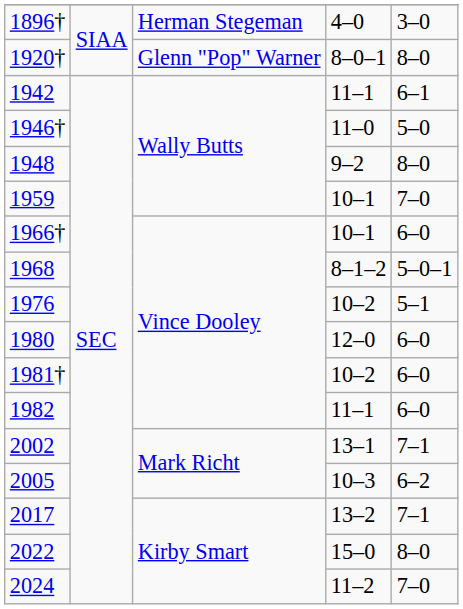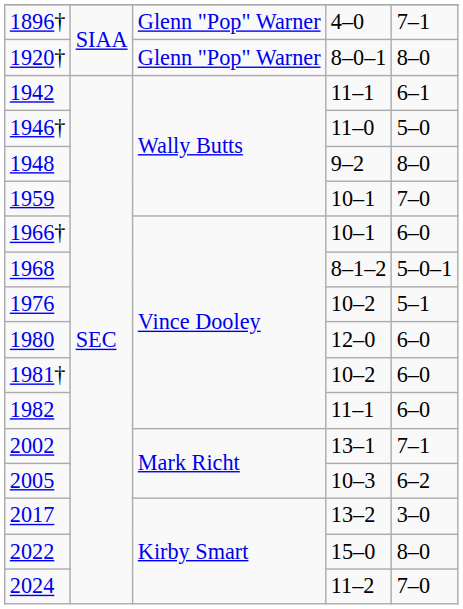 <table class="wikitable">
 <tr>
 </tr>
 <tr>
 <td><a href='#'>1896</a>†</td>
 <td rowspan="2"><a href='#'>SIAA</a></td>
-<td><a href='#'>Herman Stegeman</a></td>
+<td><a href='#'>Glenn "Pop" Warner</a></td>
 <td>4–0</td>
-<td>3–0</td>
+<td>7–1</td>
 </tr>
 <tr>
 <td><a href='#'>1920</a>†</td>
 <td><a href='#'>Glenn "Pop" Warner</a></td>
 <td>8–0–1</td>
 <td>8–0</td>
 </tr>
 <tr>
 <td><a href='#'>1942</a></td>
 <td rowspan="15"><a href='#'>SEC</a></td>
 <td rowspan="4"><a href='#'>Wally Butts</a></td>
 <td>11–1</td>
 <td>6–1</td>
 </tr>
 <tr>
 <td><a href='#'>1946</a>†</td>
 <td>11–0</td>
 <td>5–0</td>
 </tr>
 <tr>
 <td><a href='#'>1948</a></td>
 <td>9–2</td>
 <td>8–0</td>
 </tr>
 <tr>
 <td><a href='#'>1959</a></td>
 <td>10–1</td>
 <td>7–0</td>
 </tr>
 <tr>
 <td><a href='#'>1966</a>†</td>
 <td rowspan="6"><a href='#'>Vince Dooley</a></td>
 <td>10–1</td>
 <td>6–0</td>
 </tr>
 <tr>
 <td><a href='#'>1968</a></td>
 <td>8–1–2</td>
 <td>5–0–1</td>
 </tr>
 <tr>
 <td><a href='#'>1976</a></td>
 <td>10–2</td>
 <td>5–1</td>
 </tr>
 <tr>
 <td><a href='#'>1980</a></td>
 <td>12–0</td>
 <td>6–0</td>
 </tr>
 <tr>
 <td><a href='#'>1981</a>†</td>
 <td>10–2</td>
 <td>6–0</td>
 </tr>
 <tr>
 <td><a href='#'>1982</a></td>
 <td>11–1</td>
 <td>6–0</td>
 </tr>
 <tr>
 <td><a href='#'>2002</a></td>
 <td rowspan="2"><a href='#'>Mark Richt</a></td>
 <td>13–1</td>
 <td>7–1</td>
 </tr>
 <tr>
 <td><a href='#'>2005</a></td>
 <td>10–3</td>
 <td>6–2</td>
 </tr>
 <tr>
 <td><a href='#'>2017</a></td>
 <td rowspan="3"><a href='#'>Kirby Smart</a></td>
 <td>13–2</td>
-<td>7–1</td>
+<td>3–0</td>
 </tr>
 <tr>
 <td><a href='#'>2022</a></td>
 <td>15–0</td>
 <td>8–0</td>
 </tr>
 <tr>
 <td><a href='#'>2024</a></td>
 <td>11–2</td>
 <td>7–0</td>
 </tr>
 </table>
